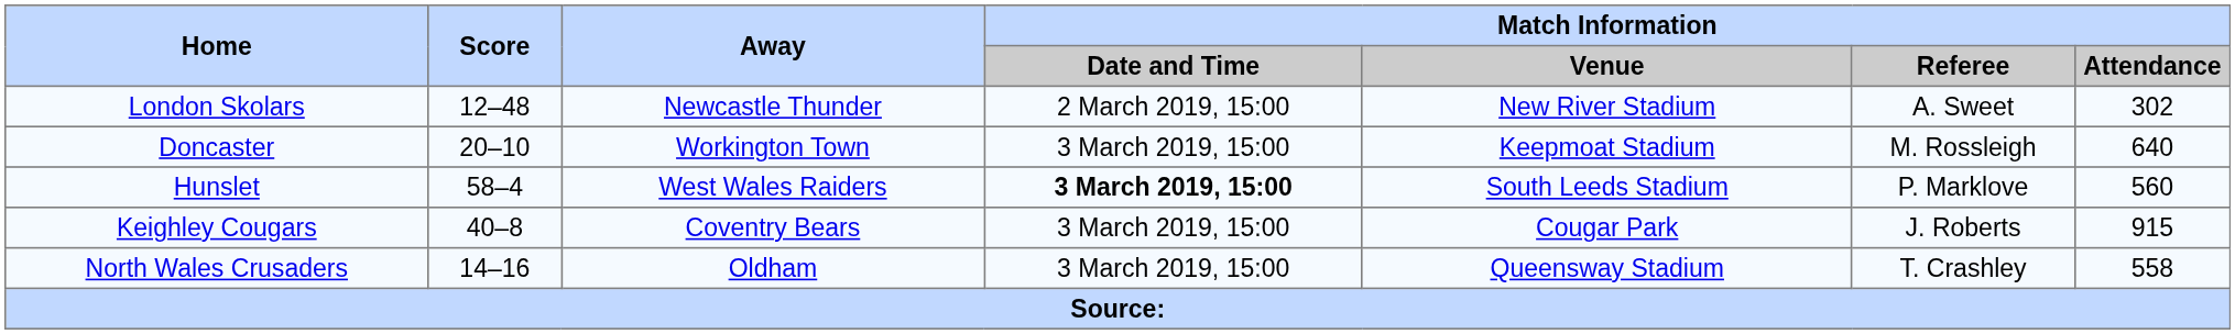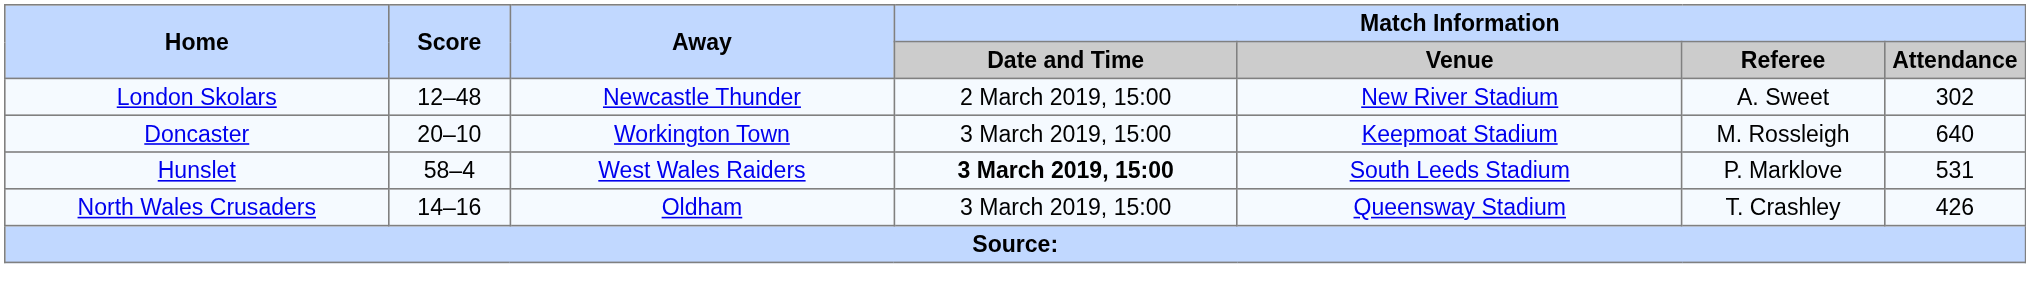 <table border=1 style="border-collapse:collapse; font-size:90%; text-align:center;" cellpadding=3 cellspacing=0 width=100%>
 <tr bgcolor=#C1D8FF>
 <th rowspan=2 width=19%>Home</th>
 <th rowspan=2 width=6%>Score</th>
 <th rowspan=2 width=19%>Away</th>
 <th colspan=4>Match Information</th>
 </tr>
 <tr bgcolor=#CCCCCC>
 <th width=17%>Date and Time</th>
 <th width=22%>Venue</th>
 <th width=10%>Referee</th>
 <th width=7%>Attendance</th>
 </tr>
 <tr bgcolor=#F5FAFF>
 <td> <a href='#'>London Skolars</a></td>
 <td>12–48</td>
 <td> <a href='#'>Newcastle Thunder</a></td>
 <td>2 March 2019, 15:00</td>
 <td><a href='#'>New River Stadium</a></td>
 <td>A. Sweet</td>
 <td>302</td>
 </tr>
 <tr bgcolor=#F5FAFF>
 <td> <a href='#'>Doncaster</a></td>
 <td>20–10</td>
 <td> <a href='#'>Workington Town</a></td>
 <td>3 March 2019, 15:00</td>
 <td><a href='#'>Keepmoat Stadium</a></td>
 <td>M. Rossleigh</td>
 <td>640</td>
 </tr>
 <tr bgcolor=#F5FAFF>
 <td> <a href='#'>Hunslet</a></td>
 <td>58–4</td>
 <td> <a href='#'>West Wales Raiders</a></td>
 <td><strong>3 March 2019, 15:00</strong></td>
 <td><a href='#'>South Leeds Stadium</a></td>
 <td>P. Marklove</td>
-<td>560</td>
-</tr>
-<tr bgcolor=#F5FAFF>
-<td> <a href='#'>Keighley Cougars</a></td>
-<td>40–8</td>
-<td> <a href='#'>Coventry Bears</a></td>
-<td>3 March 2019, 15:00</td>
-<td><a href='#'>Cougar Park</a></td>
-<td>J. Roberts</td>
-<td>915</td>
+<td>531</td>
 </tr>
 <tr bgcolor=#F5FAFF>
 <td> <a href='#'>North Wales Crusaders</a></td>
 <td>14–16</td>
 <td> <a href='#'>Oldham</a></td>
 <td>3 March 2019, 15:00</td>
 <td><a href='#'>Queensway Stadium</a></td>
 <td>T. Crashley</td>
-<td>558</td>
+<td>426</td>
 </tr>
 <tr style="background:#c1d8ff;">
 <th colspan=7>Source:</th>
 </tr>
 </table>
